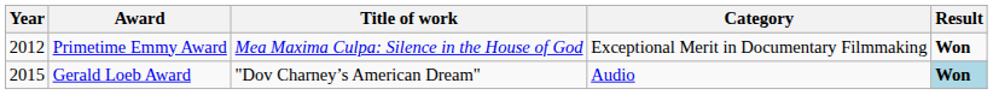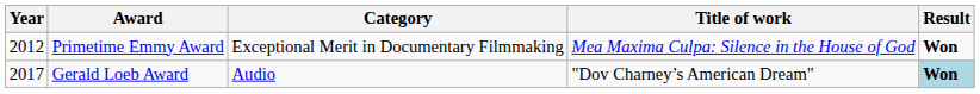 <table class="wikitable sortable">
 <tr>
 <th>Year</th>
 <th>Award</th>
+<th>Category</th>
 <th>Title of work</th>
-<th>Category</th>
 <th>Result</th>
 </tr>
 <tr>
 <td>2012</td>
 <td><a href='#'>Primetime Emmy Award</a></td>
+<td>Exceptional Merit in Documentary Filmmaking</td>
 <td><em><a href='#'>Mea Maxima Culpa: Silence in the House of God</a></em></td>
-<td>Exceptional Merit in Documentary Filmmaking</td>
 <td><strong>Won</strong></td>
 </tr>
 <tr>
-<td>2015</td>
+<td>2017</td>
 <td><a href='#'>Gerald Loeb Award</a></td>
+<td><a href='#'>Audio</a></td>
 <td>"Dov Charney’s American Dream"</td>
-<td><a href='#'>Audio</a></td>
 <td style="background: lightblue;"><strong>Won</strong></td>
 </tr>
 </table>
